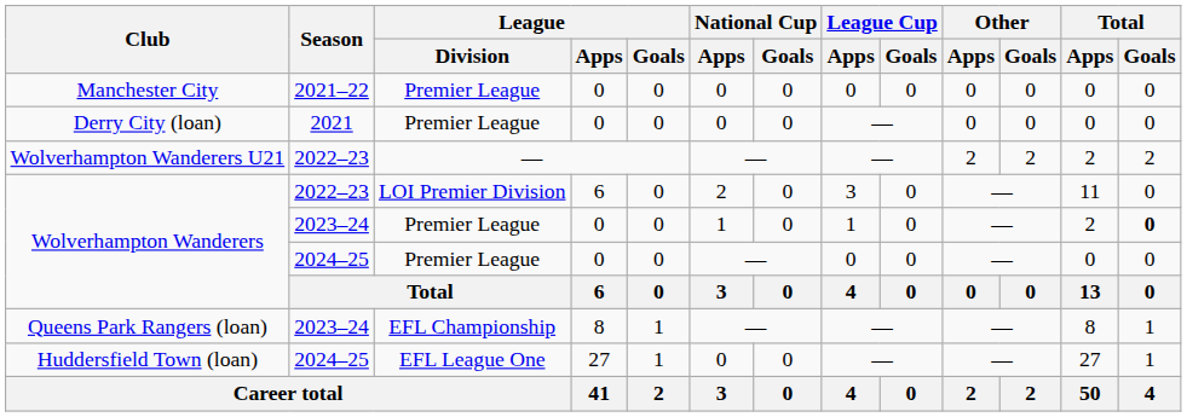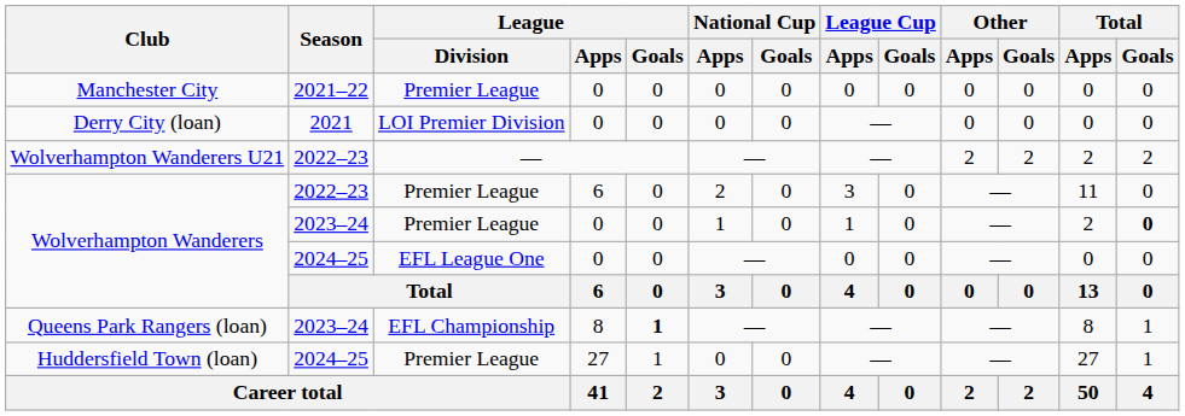 <table class="wikitable" style="text-align:center">
 <tr>
 <th rowspan="2">Club</th>
 <th rowspan="2">Season</th>
 <th colspan="3">League</th>
 <th colspan="2">National Cup</th>
 <th colspan="2"><a href='#'>League Cup</a></th>
 <th colspan="2">Other</th>
 <th colspan="2">Total</th>
 </tr>
 <tr>
 <th>Division</th>
 <th>Apps</th>
 <th>Goals</th>
 <th>Apps</th>
 <th>Goals</th>
 <th>Apps</th>
 <th>Goals</th>
 <th>Apps</th>
 <th>Goals</th>
 <th>Apps</th>
 <th>Goals</th>
 </tr>
 <tr>
 <td><a href='#'>Manchester City</a></td>
 <td><a href='#'>2021–22</a></td>
 <td><a href='#'>Premier League</a></td>
 <td>0</td>
 <td>0</td>
 <td>0</td>
 <td>0</td>
 <td>0</td>
 <td>0</td>
 <td>0</td>
 <td>0</td>
 <td>0</td>
 <td>0</td>
 </tr>
 <tr>
 <td><a href='#'>Derry City</a> (loan)</td>
 <td><a href='#'>2021</a></td>
-<td>Premier League</td>
+<td><a href='#'>LOI Premier Division</a></td>
 <td>0</td>
 <td>0</td>
 <td>0</td>
 <td>0</td>
 <td colspan="2">—</td>
 <td>0</td>
 <td>0</td>
 <td>0</td>
 <td>0</td>
 </tr>
 <tr>
 <td><a href='#'>Wolverhampton Wanderers U21</a></td>
 <td><a href='#'>2022–23</a></td>
 <td colspan="3">—</td>
 <td colspan="2">—</td>
 <td colspan="2">—</td>
 <td>2</td>
 <td>2</td>
 <td>2</td>
 <td>2</td>
 </tr>
 <tr>
 <td rowspan="4"><a href='#'>Wolverhampton Wanderers</a></td>
 <td><a href='#'>2022–23</a></td>
-<td><a href='#'>LOI Premier Division</a></td>
+<td>Premier League</td>
 <td>6</td>
 <td>0</td>
 <td>2</td>
 <td>0</td>
 <td>3</td>
 <td>0</td>
 <td colspan="2">—</td>
 <td>11</td>
 <td>0</td>
 </tr>
 <tr>
 <td><a href='#'>2023–24</a></td>
 <td>Premier League</td>
 <td>0</td>
 <td>0</td>
 <td>1</td>
 <td>0</td>
 <td>1</td>
 <td>0</td>
 <td colspan="2">—</td>
 <td>2</td>
 <td><strong>0</strong></td>
 </tr>
 <tr>
 <td><a href='#'>2024–25</a></td>
-<td>Premier League</td>
+<td><a href='#'>EFL League One</a></td>
 <td>0</td>
 <td>0</td>
 <td colspan="2">—</td>
 <td>0</td>
 <td>0</td>
 <td colspan="2">—</td>
 <td>0</td>
 <td>0</td>
 </tr>
 <tr>
 <th colspan="2">Total</th>
 <th>6</th>
 <th>0</th>
 <th>3</th>
 <th>0</th>
 <th>4</th>
 <th>0</th>
 <th>0</th>
 <th>0</th>
 <th>13</th>
 <th>0</th>
 </tr>
 <tr>
 <td><a href='#'>Queens Park Rangers</a> (loan)</td>
 <td><a href='#'>2023–24</a></td>
 <td><a href='#'>EFL Championship</a></td>
 <td>8</td>
-<td>1</td>
+<td><strong>1</strong></td>
 <td colspan="2">—</td>
 <td colspan="2">—</td>
 <td colspan="2">—</td>
 <td>8</td>
 <td>1</td>
 </tr>
 <tr>
 <td><a href='#'>Huddersfield Town</a> (loan)</td>
 <td><a href='#'>2024–25</a></td>
-<td><a href='#'>EFL League One</a></td>
+<td>Premier League</td>
 <td>27</td>
 <td>1</td>
 <td>0</td>
 <td>0</td>
 <td colspan="2">—</td>
 <td colspan="2">—</td>
 <td>27</td>
 <td>1</td>
 </tr>
 <tr>
 <th colspan="3">Career total</th>
 <th>41</th>
 <th>2</th>
 <th>3</th>
 <th>0</th>
 <th>4</th>
 <th>0</th>
 <th>2</th>
 <th>2</th>
 <th>50</th>
 <th>4</th>
 </tr>
 </table>
